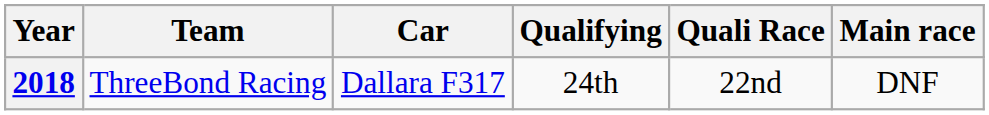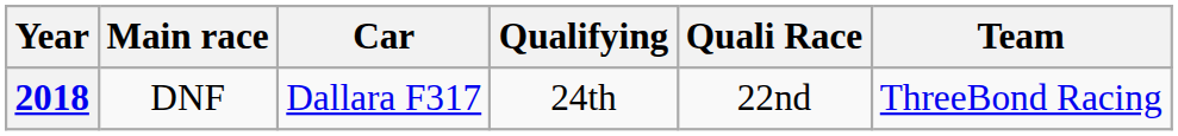 <table class="wikitable" style="text-align:center; font-size:90%">
 <tr>
 <th>Year</th>
-<th>Team</th>
+<th>Main race</th>
 <th>Car</th>
 <th>Qualifying</th>
 <th>Quali Race</th>
-<th>Main race</th>
+<th>Team</th>
 </tr>
 <tr>
 <th><a href='#'>2018</a></th>
-<td align="left" nowrap> <a href='#'>ThreeBond Racing</a></td>
+<td>DNF</td>
 <td align="left" nowrap><a href='#'>Dallara F317</a></td>
 <td>24th</td>
 <td>22nd</td>
-<td>DNF</td>
+<td align="left" nowrap> <a href='#'>ThreeBond Racing</a></td>
 </tr>
 </table>
